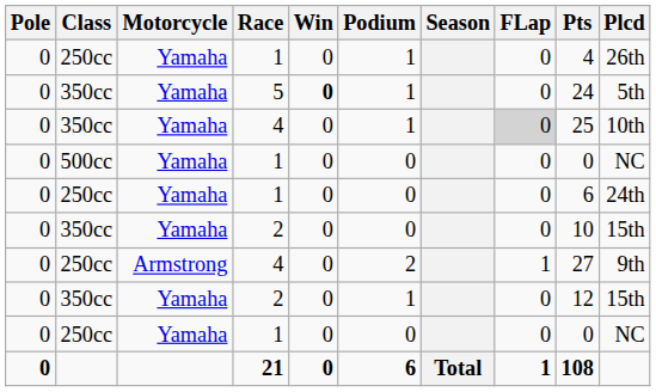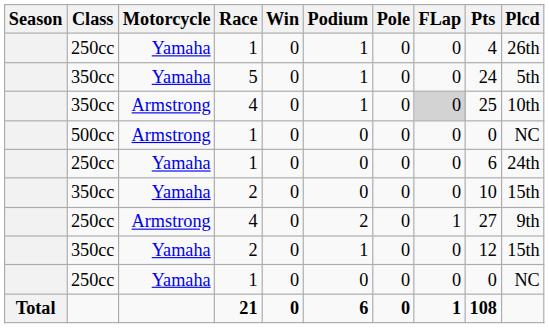 <table class="wikitable">
 <tr>
-<th>Pole</th>
+<th>Season</th>
 <th>Class</th>
 <th>Motorcycle</th>
 <th>Race</th>
 <th>Win</th>
 <th>Podium</th>
-<th>Season</th>
+<th>Pole</th>
 <th>FLap</th>
 <th>Pts</th>
 <th>Plcd</th>
 </tr>
 <tr align="right">
-<td>0</td>
+<th></th>
 <td>250cc</td>
 <td><a href='#'>Yamaha</a></td>
 <td>1</td>
 <td>0</td>
 <td>1</td>
-<th></th>
+<td>0</td>
 <td>0</td>
 <td>4</td>
 <td>26th</td>
 </tr>
 <tr align="right">
-<td>0</td>
+<th></th>
 <td>350cc</td>
 <td><a href='#'>Yamaha</a></td>
 <td>5</td>
-<td><strong>0</strong></td>
+<td>0</td>
 <td>1</td>
-<th></th>
+<td>0</td>
 <td>0</td>
 <td>24</td>
 <td>5th</td>
 </tr>
 <tr align="right">
-<td>0</td>
+<th></th>
 <td>350cc</td>
-<td><a href='#'>Yamaha</a></td>
+<td><a href='#'>Armstrong</a></td>
 <td>4</td>
 <td>0</td>
 <td>1</td>
-<th></th>
+<td>0</td>
 <td style="background: lightgrey;">0</td>
 <td>25</td>
 <td>10th</td>
 </tr>
 <tr align="right">
-<td>0</td>
+<th></th>
 <td>500cc</td>
-<td><a href='#'>Yamaha</a></td>
+<td><a href='#'>Armstrong</a></td>
 <td>1</td>
 <td>0</td>
 <td>0</td>
-<th></th>
+<td>0</td>
 <td>0</td>
 <td>0</td>
 <td>NC</td>
 </tr>
 <tr align="right">
-<td>0</td>
+<th></th>
 <td>250cc</td>
 <td><a href='#'>Yamaha</a></td>
 <td>1</td>
 <td>0</td>
 <td>0</td>
-<th></th>
+<td>0</td>
 <td>0</td>
 <td>6</td>
 <td>24th</td>
 </tr>
 <tr align="right">
-<td>0</td>
+<th></th>
 <td>350cc</td>
 <td><a href='#'>Yamaha</a></td>
 <td>2</td>
 <td>0</td>
 <td>0</td>
-<th></th>
+<td>0</td>
 <td>0</td>
 <td>10</td>
 <td>15th</td>
 </tr>
 <tr align="right">
-<td>0</td>
+<th></th>
 <td>250cc</td>
 <td><a href='#'>Armstrong</a></td>
 <td>4</td>
 <td>0</td>
 <td>2</td>
-<th></th>
+<td>0</td>
 <td>1</td>
 <td>27</td>
 <td>9th</td>
 </tr>
 <tr align="right">
-<td>0</td>
+<th></th>
 <td>350cc</td>
 <td><a href='#'>Yamaha</a></td>
 <td>2</td>
 <td>0</td>
 <td>1</td>
-<th></th>
+<td>0</td>
 <td>0</td>
 <td>12</td>
 <td>15th</td>
 </tr>
 <tr align="right">
-<td>0</td>
+<th></th>
 <td>250cc</td>
 <td><a href='#'>Yamaha</a></td>
 <td>1</td>
 <td>0</td>
 <td>0</td>
-<th></th>
+<td>0</td>
 <td>0</td>
 <td>0</td>
 <td>NC</td>
 </tr>
 <tr align="right">
-<td><strong>0</strong></td>
+<th>Total</th>
 <td></td>
 <td></td>
 <td><strong>21</strong></td>
 <td><strong>0</strong></td>
 <td><strong>6</strong></td>
-<th>Total</th>
+<td><strong>0</strong></td>
 <td><strong>1</strong></td>
 <td><strong>108</strong></td>
 <td></td>
 </tr>
 </table>
